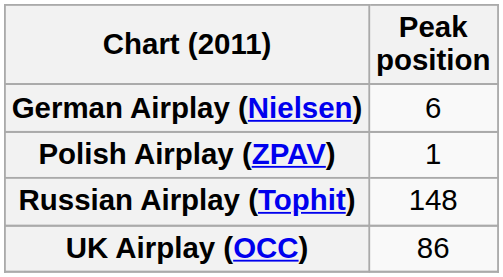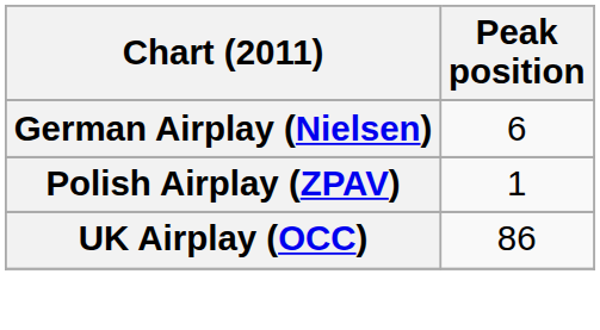 <table class="wikitable sortable plainrowheaders" style="text-align:center;">
 <tr>
 <th scope="col">Chart (2011)</th>
 <th scope="col">Peak<br>position</th>
 </tr>
 <tr>
 </tr>
 <tr>
 </tr>
 <tr>
 </tr>
 <tr>
 </tr>
 <tr>
 <th scope="row">German Airplay (<a href='#'>Nielsen</a>)</th>
 <td>6</td>
 </tr>
 <tr>
 </tr>
 <tr>
 <th scope="row">Polish Airplay (<a href='#'>ZPAV</a>)</th>
 <td>1</td>
 </tr>
 <tr>
-<th scope="row">Russian Airplay (<a href='#'>Tophit</a>)</th>
-<td>148</td>
-</tr>
-<tr>
 </tr>
 <tr>
 </tr>
 <tr>
 <th scope="row">UK Airplay (<a href='#'>OCC</a>)</th>
 <td>86</td>
 </tr>
 <tr>
 </tr>
 <tr>
 </tr>
 </table>
